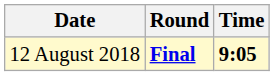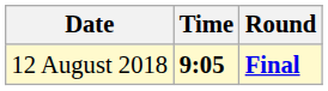 <table class="wikitable">
 <tr>
 <th>Date</th>
+<th>Time</th>
 <th>Round</th>
-<th>Time</th>
 </tr>
 <tr style=background:lemonchiffon>
 <td>12 August 2018</td>
+<td><strong>9:05</strong></td>
 <td><strong><a href='#'>Final</a></strong></td>
-<td><strong>9:05</strong></td>
 </tr>
 </table>
